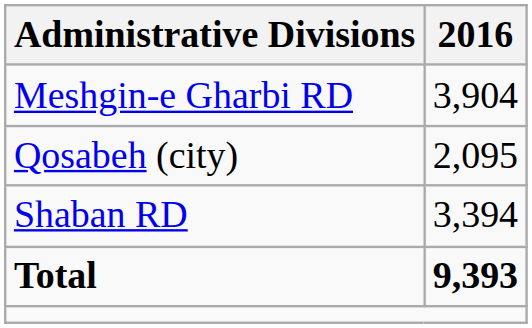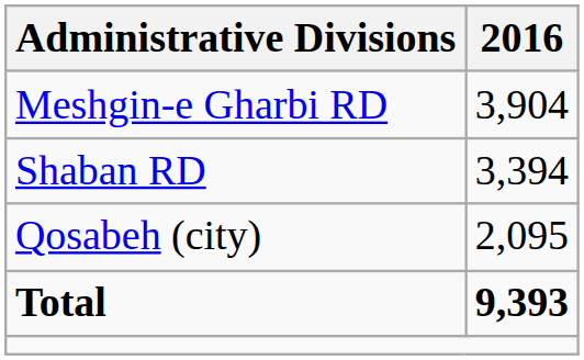 <table class="wikitable">
 <tr>
 <th>Administrative Divisions</th>
 <th>2016</th>
 </tr>
 <tr>
 <td><a href='#'>Meshgin-e Gharbi RD</a></td>
 <td style="text-align: right;">3,904</td>
 </tr>
 <tr>
+<td><a href='#'>Shaban RD</a></td>
+<td style="text-align: right;">3,394</td>
+</tr>
+<tr>
 <td><a href='#'>Qosabeh</a> (city)</td>
 <td style="text-align: right;">2,095</td>
-</tr>
-<tr>
-<td><a href='#'>Shaban RD</a></td>
-<td style="text-align: right;">3,394</td>
 </tr>
 <tr>
 <td><strong>Total</strong></td>
 <td style="text-align: right;"><strong>9,393</strong></td>
 </tr>
 <tr>
 <td colspan=2></td>
 </tr>
 </table>
